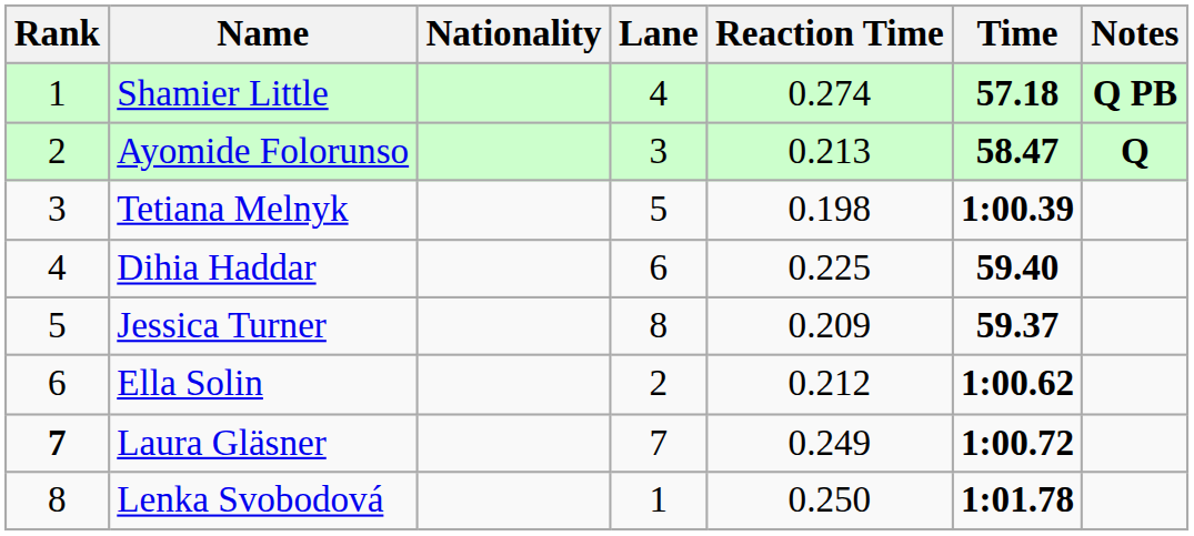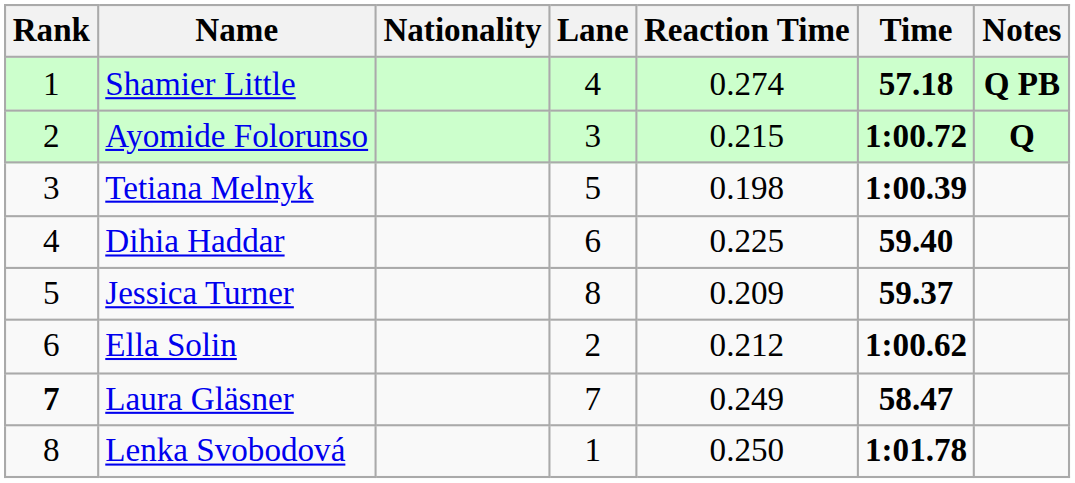 <table class="wikitable sortable" style="text-align:center">
 <tr>
 <th>Rank</th>
 <th>Name</th>
 <th>Nationality</th>
 <th>Lane</th>
 <th>Reaction Time</th>
 <th>Time</th>
 <th>Notes</th>
 </tr>
 <tr bgcolor=ccffcc>
 <td>1</td>
 <td align=left><a href='#'>Shamier Little</a></td>
 <td align=left></td>
 <td>4</td>
 <td>0.274</td>
 <td><strong>57.18</strong></td>
 <td><strong>Q PB</strong></td>
 </tr>
 <tr bgcolor=ccffcc>
 <td>2</td>
 <td align=left><a href='#'>Ayomide Folorunso</a></td>
 <td align=left></td>
 <td>3</td>
-<td>0.213</td>
-<td><strong>58.47</strong></td>
+<td>0.215</td>
+<td><strong>1:00.72</strong></td>
 <td><strong>Q</strong></td>
 </tr>
 <tr>
 <td>3</td>
 <td align=left><a href='#'>Tetiana Melnyk</a></td>
 <td align=left></td>
 <td>5</td>
 <td>0.198</td>
 <td><strong>1:00.39</strong></td>
 <td></td>
 </tr>
 <tr>
 <td>4</td>
 <td align=left><a href='#'>Dihia Haddar</a></td>
 <td align=left></td>
 <td>6</td>
 <td>0.225</td>
 <td><strong>59.40</strong></td>
 <td></td>
 </tr>
 <tr>
 <td>5</td>
 <td align=left><a href='#'>Jessica Turner</a></td>
 <td align=left></td>
 <td>8</td>
 <td>0.209</td>
 <td><strong>59.37</strong></td>
 <td></td>
 </tr>
 <tr>
 <td>6</td>
 <td align=left><a href='#'>Ella Solin</a></td>
 <td align=left></td>
 <td>2</td>
 <td>0.212</td>
 <td><strong>1:00.62</strong></td>
 <td></td>
 </tr>
 <tr>
 <td><strong>7</strong></td>
 <td align=left><a href='#'>Laura Gläsner</a></td>
 <td align=left></td>
 <td>7</td>
 <td>0.249</td>
-<td><strong>1:00.72</strong></td>
+<td><strong>58.47</strong></td>
 <td></td>
 </tr>
 <tr>
 <td>8</td>
 <td align=left><a href='#'>Lenka Svobodová</a></td>
 <td align=left></td>
 <td>1</td>
 <td>0.250</td>
 <td><strong>1:01.78</strong></td>
 <td></td>
 </tr>
 </table>
